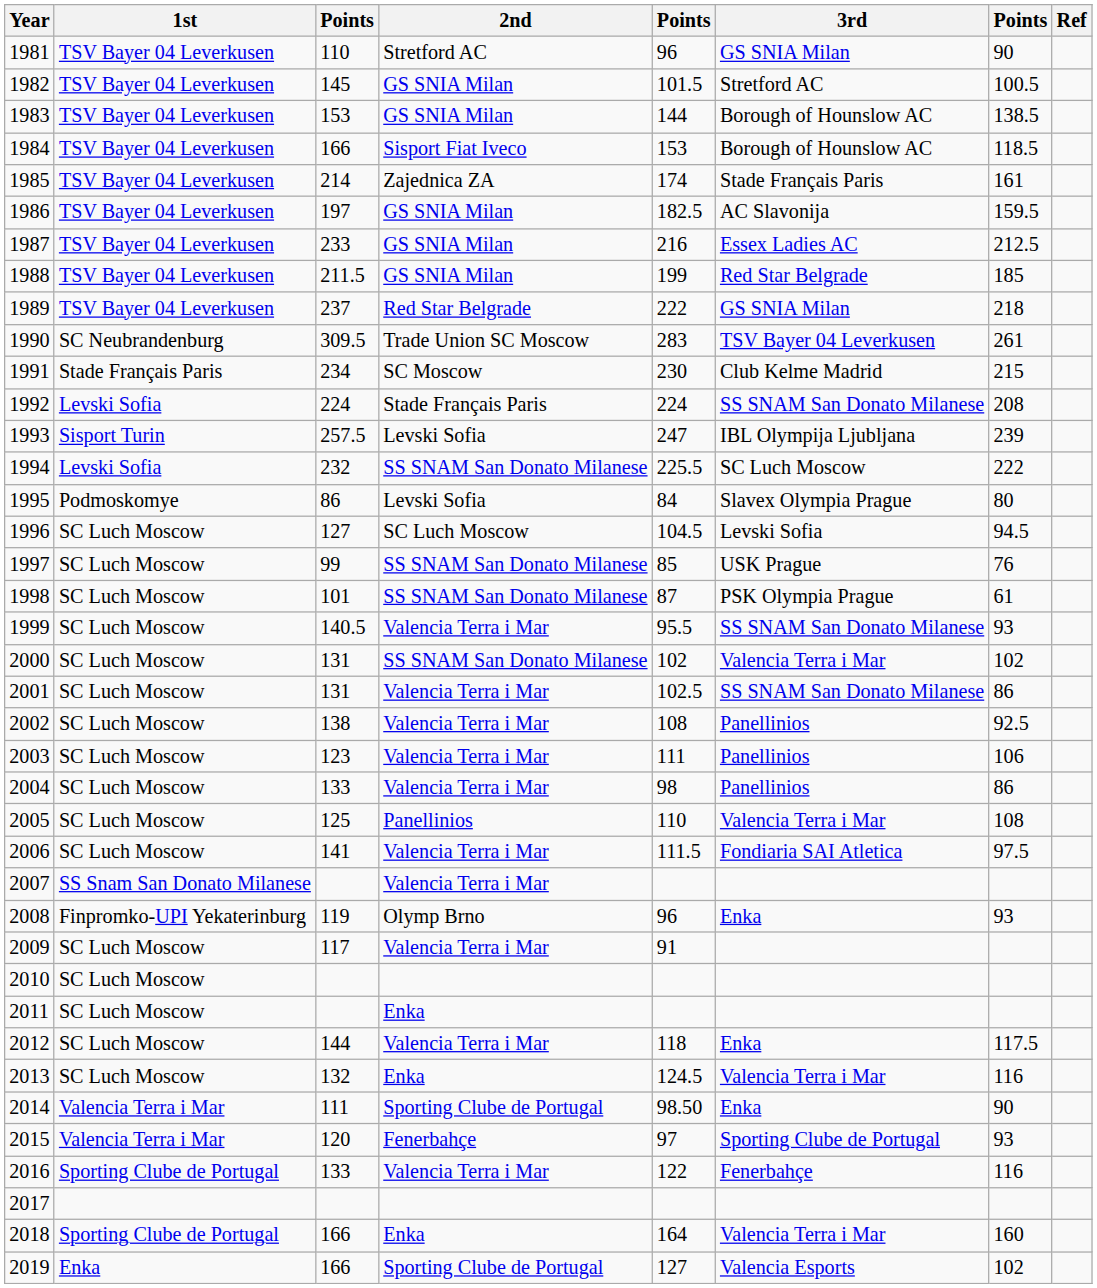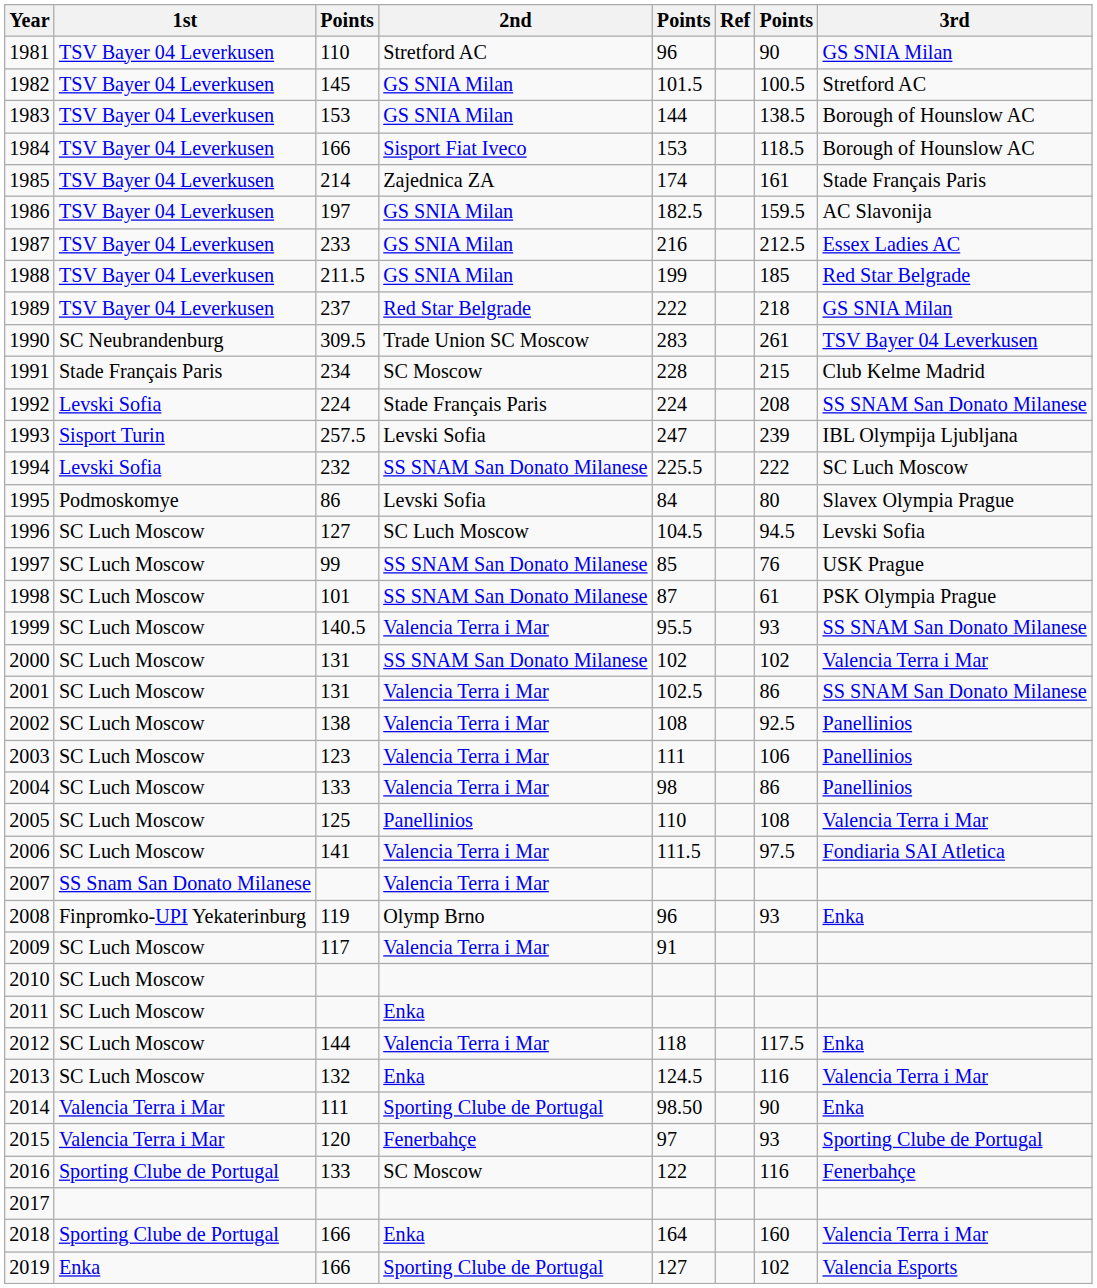 <table class="wikitable">
 <tr>
 <th>Year</th>
 <th>1st</th>
 <th>Points</th>
 <th>2nd</th>
 <th>Points</th>
+<th>Ref</th>
+<th>Points</th>
 <th>3rd</th>
-<th>Points</th>
-<th>Ref</th>
 </tr>
 <tr>
 <td>1981</td>
 <td> <a href='#'>TSV Bayer 04 Leverkusen</a></td>
 <td>110</td>
 <td> Stretford AC</td>
 <td>96</td>
+<td></td>
+<td>90</td>
 <td> <a href='#'>GS SNIA Milan</a></td>
-<td>90</td>
-<td></td>
 </tr>
 <tr>
 <td>1982</td>
 <td> <a href='#'>TSV Bayer 04 Leverkusen</a></td>
 <td>145</td>
 <td> <a href='#'>GS SNIA Milan</a></td>
 <td>101.5</td>
+<td></td>
+<td>100.5</td>
 <td> Stretford AC</td>
-<td>100.5</td>
-<td></td>
 </tr>
 <tr>
 <td>1983</td>
 <td> <a href='#'>TSV Bayer 04 Leverkusen</a></td>
 <td>153</td>
 <td> <a href='#'>GS SNIA Milan</a></td>
 <td>144</td>
+<td></td>
+<td>138.5</td>
 <td> Borough of Hounslow AC</td>
-<td>138.5</td>
-<td></td>
 </tr>
 <tr>
 <td>1984</td>
 <td> <a href='#'>TSV Bayer 04 Leverkusen</a></td>
 <td>166</td>
 <td> <a href='#'>Sisport Fiat Iveco</a></td>
 <td>153</td>
+<td></td>
+<td>118.5</td>
 <td> Borough of Hounslow AC</td>
-<td>118.5</td>
-<td></td>
 </tr>
 <tr>
 <td>1985</td>
 <td> <a href='#'>TSV Bayer 04 Leverkusen</a></td>
 <td>214</td>
 <td> Zajednica ZA</td>
 <td>174</td>
+<td></td>
+<td>161</td>
 <td> Stade Français Paris</td>
-<td>161</td>
-<td></td>
 </tr>
 <tr>
 <td>1986</td>
 <td> <a href='#'>TSV Bayer 04 Leverkusen</a></td>
 <td>197</td>
 <td> <a href='#'>GS SNIA Milan</a></td>
 <td>182.5</td>
+<td></td>
+<td>159.5</td>
 <td> AC Slavonija</td>
-<td>159.5</td>
-<td></td>
 </tr>
 <tr>
 <td>1987</td>
 <td> <a href='#'>TSV Bayer 04 Leverkusen</a></td>
 <td>233</td>
 <td> <a href='#'>GS SNIA Milan</a></td>
 <td>216</td>
+<td></td>
+<td>212.5</td>
 <td> <a href='#'>Essex Ladies AC</a></td>
-<td>212.5</td>
-<td></td>
 </tr>
 <tr>
 <td>1988</td>
 <td> <a href='#'>TSV Bayer 04 Leverkusen</a></td>
 <td>211.5</td>
 <td> <a href='#'>GS SNIA Milan</a></td>
 <td>199</td>
+<td></td>
+<td>185</td>
 <td> <a href='#'>Red Star Belgrade</a></td>
-<td>185</td>
-<td></td>
 </tr>
 <tr>
 <td>1989</td>
 <td> <a href='#'>TSV Bayer 04 Leverkusen</a></td>
 <td>237</td>
 <td> <a href='#'>Red Star Belgrade</a></td>
 <td>222</td>
+<td></td>
+<td>218</td>
 <td> <a href='#'>GS SNIA Milan</a></td>
-<td>218</td>
-<td></td>
 </tr>
 <tr>
 <td>1990</td>
 <td> SC Neubrandenburg</td>
 <td>309.5</td>
 <td> Trade Union SC Moscow</td>
 <td>283</td>
+<td></td>
+<td>261</td>
 <td> <a href='#'>TSV Bayer 04 Leverkusen</a></td>
-<td>261</td>
-<td></td>
 </tr>
 <tr>
 <td>1991</td>
 <td> Stade Français Paris</td>
 <td>234</td>
 <td> SC Moscow</td>
-<td>230</td>
+<td>228</td>
+<td></td>
+<td>215</td>
 <td> Club Kelme Madrid</td>
-<td>215</td>
-<td></td>
 </tr>
 <tr>
 <td>1992</td>
 <td> <a href='#'>Levski Sofia</a></td>
 <td>224</td>
 <td> Stade Français Paris</td>
 <td>224</td>
+<td></td>
+<td>208</td>
 <td> <a href='#'>SS SNAM San Donato Milanese</a></td>
-<td>208</td>
-<td></td>
 </tr>
 <tr>
 <td>1993</td>
 <td> <a href='#'>Sisport Turin</a></td>
 <td>257.5</td>
 <td> Levski Sofia</td>
 <td>247</td>
+<td></td>
+<td>239</td>
 <td> IBL Olympija Ljubljana</td>
-<td>239</td>
-<td></td>
 </tr>
 <tr>
 <td>1994</td>
 <td> <a href='#'>Levski Sofia</a></td>
 <td>232</td>
 <td> <a href='#'>SS SNAM San Donato Milanese</a></td>
 <td>225.5</td>
+<td></td>
+<td>222</td>
 <td> SC Luch Moscow</td>
-<td>222</td>
-<td></td>
 </tr>
 <tr>
 <td>1995</td>
 <td> Podmoskomye</td>
 <td>86</td>
 <td> Levski Sofia</td>
 <td>84</td>
+<td></td>
+<td>80</td>
 <td> Slavex Olympia Prague</td>
-<td>80</td>
-<td></td>
 </tr>
 <tr>
 <td>1996</td>
 <td> SC Luch Moscow</td>
 <td>127</td>
 <td> SC Luch Moscow</td>
 <td>104.5</td>
+<td></td>
+<td>94.5</td>
 <td> Levski Sofia</td>
-<td>94.5</td>
-<td></td>
 </tr>
 <tr>
 <td>1997</td>
 <td> SC Luch Moscow</td>
 <td>99</td>
 <td> <a href='#'>SS SNAM San Donato Milanese</a></td>
 <td>85</td>
+<td></td>
+<td>76</td>
 <td> USK Prague</td>
-<td>76</td>
-<td></td>
 </tr>
 <tr>
 <td>1998</td>
 <td> SC Luch Moscow</td>
 <td>101</td>
 <td> <a href='#'>SS SNAM San Donato Milanese</a></td>
 <td>87</td>
+<td></td>
+<td>61</td>
 <td> PSK Olympia Prague</td>
-<td>61</td>
-<td></td>
 </tr>
 <tr>
 <td>1999</td>
 <td> SC Luch Moscow</td>
 <td>140.5</td>
 <td> <a href='#'>Valencia Terra i Mar</a></td>
 <td>95.5</td>
+<td></td>
+<td>93</td>
 <td> <a href='#'>SS SNAM San Donato Milanese</a></td>
-<td>93</td>
-<td></td>
 </tr>
 <tr>
 <td>2000</td>
 <td> SC Luch Moscow</td>
 <td>131</td>
 <td> <a href='#'>SS SNAM San Donato Milanese</a></td>
 <td>102</td>
+<td></td>
+<td>102</td>
 <td> <a href='#'>Valencia Terra i Mar</a></td>
-<td>102</td>
-<td></td>
 </tr>
 <tr>
 <td>2001</td>
 <td> SC Luch Moscow</td>
 <td>131</td>
 <td> <a href='#'>Valencia Terra i Mar</a></td>
 <td>102.5</td>
+<td></td>
+<td>86</td>
 <td> <a href='#'>SS SNAM San Donato Milanese</a></td>
-<td>86</td>
-<td></td>
 </tr>
 <tr>
 <td>2002</td>
 <td> SC Luch Moscow</td>
 <td>138</td>
 <td> <a href='#'>Valencia Terra i Mar</a></td>
 <td>108</td>
+<td></td>
+<td>92.5</td>
 <td> <a href='#'>Panellinios</a></td>
-<td>92.5</td>
-<td></td>
 </tr>
 <tr>
 <td>2003</td>
 <td> SC Luch Moscow</td>
 <td>123</td>
 <td> <a href='#'>Valencia Terra i Mar</a></td>
 <td>111</td>
+<td></td>
+<td>106</td>
 <td> <a href='#'>Panellinios</a></td>
-<td>106</td>
-<td></td>
 </tr>
 <tr>
 <td>2004</td>
 <td> SC Luch Moscow</td>
 <td>133</td>
 <td> <a href='#'>Valencia Terra i Mar</a></td>
 <td>98</td>
+<td></td>
+<td>86</td>
 <td> <a href='#'>Panellinios</a></td>
-<td>86</td>
-<td></td>
 </tr>
 <tr>
 <td>2005</td>
 <td> SC Luch Moscow</td>
 <td>125</td>
 <td> <a href='#'>Panellinios</a></td>
 <td>110</td>
+<td></td>
+<td>108</td>
 <td> <a href='#'>Valencia Terra i Mar</a></td>
-<td>108</td>
-<td></td>
 </tr>
 <tr>
 <td>2006</td>
 <td> SC Luch Moscow</td>
 <td>141</td>
 <td> <a href='#'>Valencia Terra i Mar</a></td>
 <td>111.5</td>
+<td></td>
+<td>97.5</td>
 <td> <a href='#'>Fondiaria SAI Atletica</a></td>
-<td>97.5</td>
-<td></td>
 </tr>
 <tr>
 <td>2007</td>
 <td> <a href='#'>SS Snam San Donato Milanese</a></td>
 <td></td>
 <td> <a href='#'>Valencia Terra i Mar</a></td>
 <td></td>
 <td></td>
 <td></td>
 <td></td>
 </tr>
 <tr>
 <td>2008</td>
 <td> Finpromko-<a href='#'>UPI</a> Yekaterinburg</td>
 <td>119</td>
 <td> Olymp Brno</td>
 <td>96</td>
+<td></td>
+<td>93</td>
 <td> <a href='#'>Enka</a></td>
-<td>93</td>
-<td></td>
 </tr>
 <tr>
 <td>2009</td>
 <td> SC Luch Moscow</td>
 <td>117</td>
 <td> <a href='#'>Valencia Terra i Mar</a></td>
 <td>91</td>
 <td></td>
 <td></td>
 <td></td>
 </tr>
 <tr>
 <td>2010</td>
 <td> SC Luch Moscow</td>
 <td></td>
 <td></td>
 <td></td>
 <td></td>
 <td></td>
 <td></td>
 </tr>
 <tr>
 <td>2011</td>
 <td> SC Luch Moscow</td>
 <td></td>
 <td> <a href='#'>Enka</a></td>
 <td></td>
 <td></td>
 <td></td>
 <td></td>
 </tr>
 <tr>
 <td>2012</td>
 <td> SC Luch Moscow</td>
 <td>144</td>
 <td> <a href='#'>Valencia Terra i Mar</a></td>
 <td>118</td>
+<td></td>
+<td>117.5</td>
 <td> <a href='#'>Enka</a></td>
-<td>117.5</td>
-<td></td>
 </tr>
 <tr>
 <td>2013</td>
 <td> SC Luch Moscow</td>
 <td>132</td>
 <td> <a href='#'>Enka</a></td>
 <td>124.5</td>
+<td></td>
+<td>116</td>
 <td> <a href='#'>Valencia Terra i Mar</a></td>
-<td>116</td>
-<td></td>
 </tr>
 <tr>
 <td>2014</td>
 <td> <a href='#'>Valencia Terra i Mar</a></td>
 <td>111</td>
 <td> <a href='#'>Sporting Clube de Portugal</a></td>
 <td>98.50</td>
+<td></td>
+<td>90</td>
 <td> <a href='#'>Enka</a></td>
-<td>90</td>
-<td></td>
 </tr>
 <tr>
 <td>2015</td>
 <td> <a href='#'>Valencia Terra i Mar</a></td>
 <td>120</td>
 <td> <a href='#'>Fenerbahçe</a></td>
 <td>97</td>
+<td></td>
+<td>93</td>
 <td> <a href='#'>Sporting Clube de Portugal</a></td>
-<td>93</td>
-<td></td>
 </tr>
 <tr>
 <td>2016</td>
 <td> <a href='#'>Sporting Clube de Portugal</a></td>
 <td>133</td>
-<td> <a href='#'>Valencia Terra i Mar</a></td>
+<td> SC Moscow</td>
 <td>122</td>
+<td></td>
+<td>116</td>
 <td> <a href='#'>Fenerbahçe</a></td>
-<td>116</td>
-<td></td>
 </tr>
 <tr>
 <td>2017</td>
 <td></td>
 <td></td>
 <td></td>
 <td></td>
 <td></td>
 <td></td>
 <td></td>
 </tr>
 <tr>
 <td>2018</td>
 <td> <a href='#'>Sporting Clube de Portugal</a></td>
 <td>166</td>
 <td> <a href='#'>Enka</a></td>
 <td>164</td>
+<td></td>
+<td>160</td>
 <td> <a href='#'>Valencia Terra i Mar</a></td>
-<td>160</td>
-<td></td>
 </tr>
 <tr>
 <td>2019</td>
 <td> <a href='#'>Enka</a></td>
 <td>166</td>
 <td> <a href='#'>Sporting Clube de Portugal</a></td>
 <td>127</td>
+<td></td>
+<td>102</td>
 <td> <a href='#'>Valencia Esports</a></td>
-<td>102</td>
-<td></td>
 </tr>
 </table>
